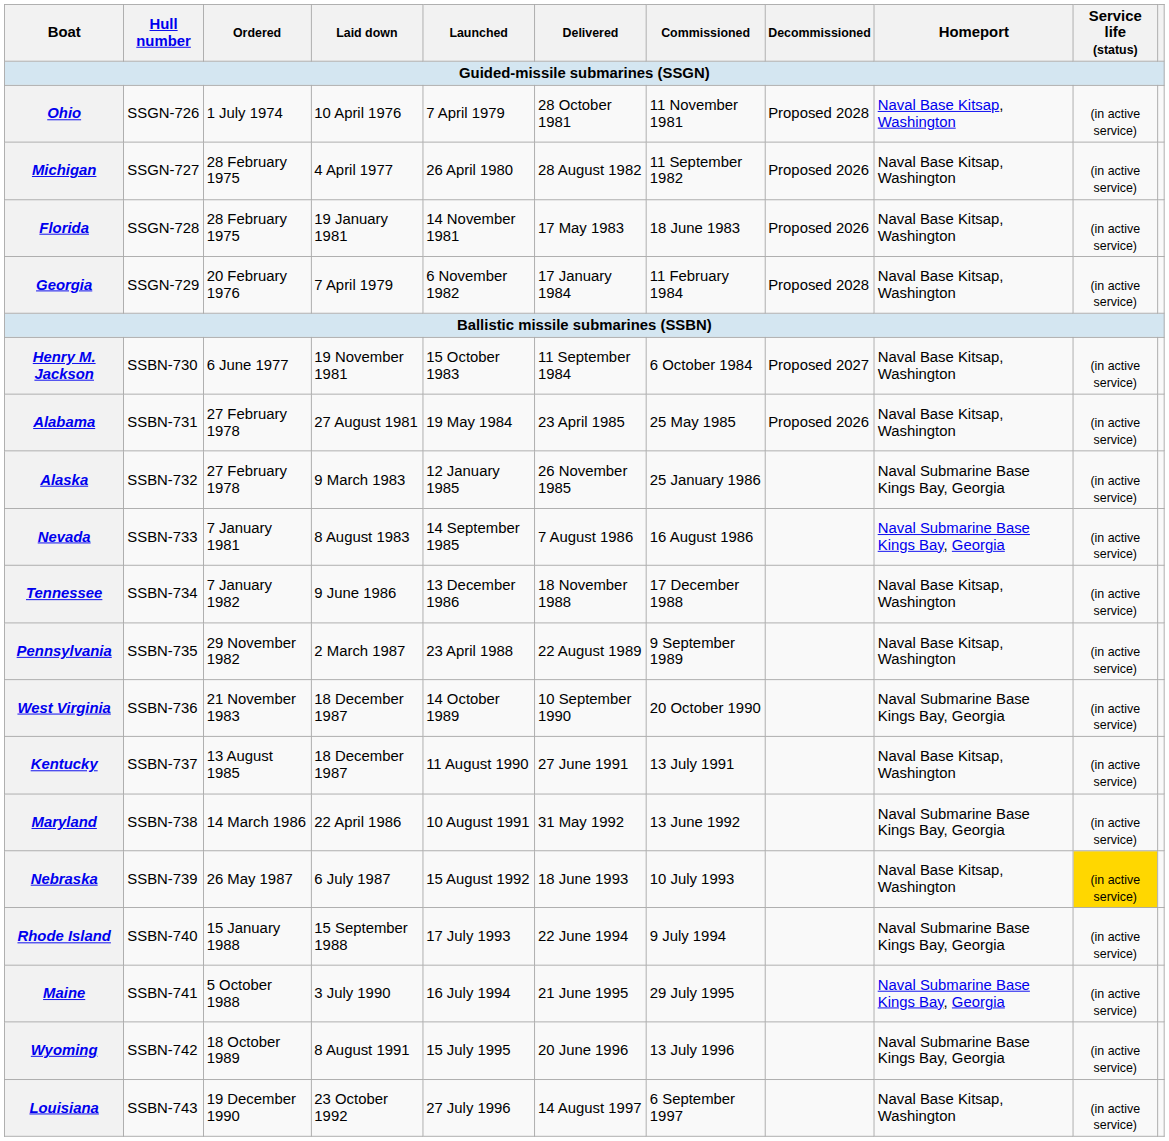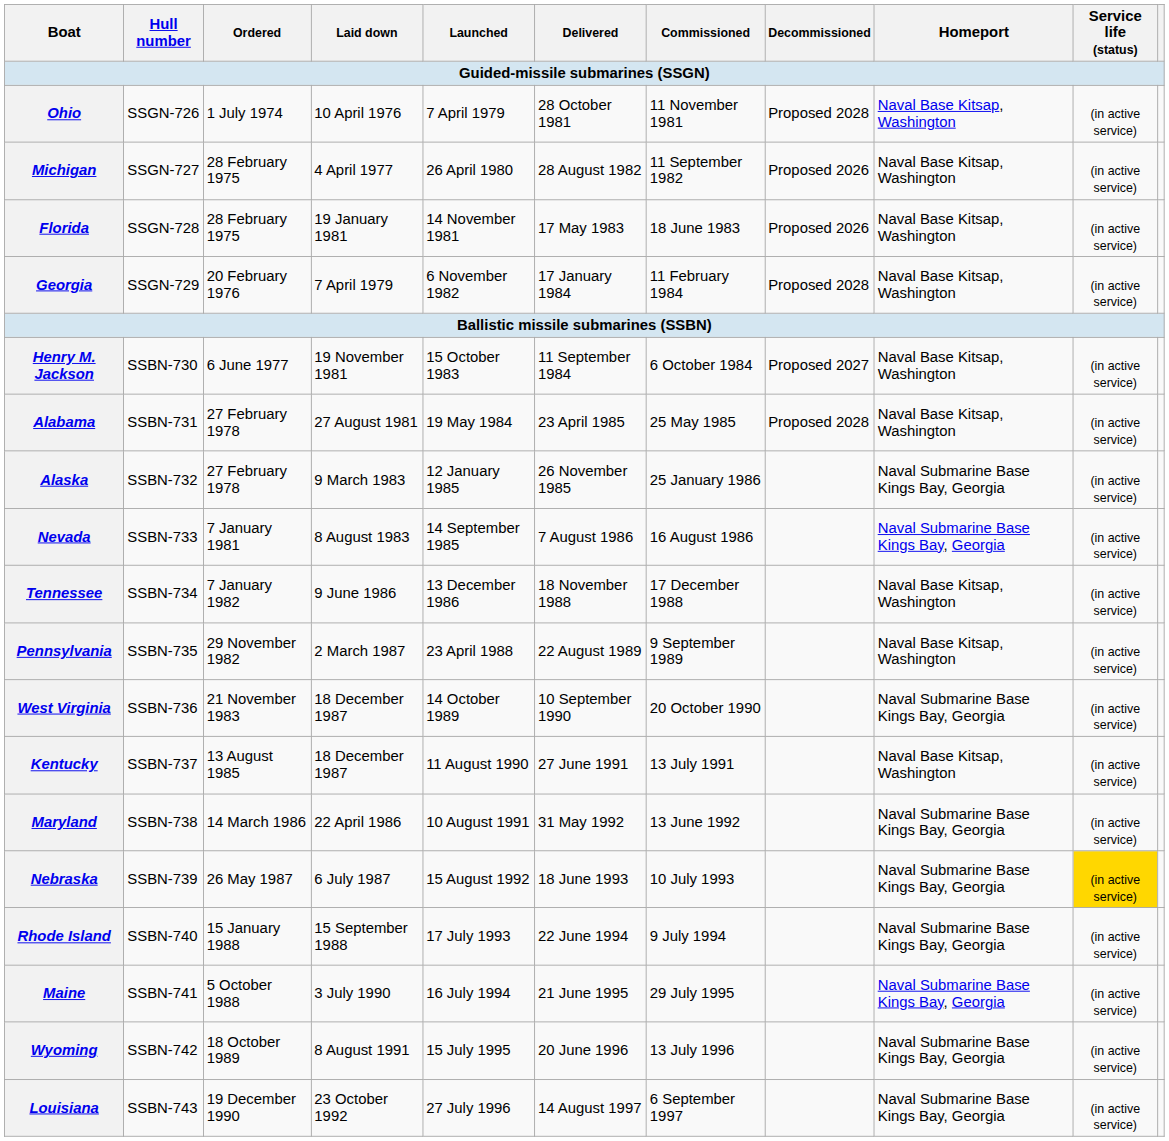 <table class="wikitable unsortable">
 <tr>
 <th>Boat</th>
 <th><a href='#'>Hull number</a></th>
 <th><small>Ordered</small></th>
 <th><small>Laid down</small></th>
 <th><small>Launched</small></th>
 <th><small>Delivered</small></th>
 <th><small>Commissioned</small></th>
 <th><small>Decommissioned</small></th>
 <th>Homeport</th>
 <th style="text-align:center;">Service life<br><small>(status)</small></th>
 <th></th>
 </tr>
 <tr>
 <th colspan="11" style="background: #D4E6F1"><strong>Guided-missile submarines (SSGN)</strong></th>
 </tr>
 <tr>
 <th scope="row"><em><a href='#'>Ohio</a></em></th>
 <td>SSGN-726</td>
 <td>1 July 1974</td>
 <td>10 April 1976</td>
 <td>7 April 1979</td>
 <td>28 October 1981</td>
 <td>11 November 1981</td>
 <td>Proposed 2028</td>
 <td><a href='#'>Naval Base Kitsap</a>, <a href='#'>Washington</a></td>
 <td style="text-align:center;"><br><small>(in active service)</small></td>
 <td style="text-align:center;"></td>
 </tr>
 <tr>
 <th scope="row"><em><a href='#'>Michigan</a></em></th>
 <td>SSGN-727</td>
 <td>28 February 1975</td>
 <td>4 April 1977</td>
 <td>26 April 1980</td>
 <td>28 August 1982</td>
 <td>11 September 1982</td>
 <td>Proposed 2026</td>
 <td>Naval Base Kitsap, Washington</td>
 <td style="text-align:center;"><br><small>(in active service)</small></td>
 <td style="text-align:center;"></td>
 </tr>
 <tr>
 <th scope="row"><em><a href='#'>Florida</a></em></th>
 <td>SSGN-728</td>
 <td>28 February 1975</td>
 <td>19 January 1981</td>
 <td>14 November 1981</td>
 <td>17 May 1983</td>
 <td>18 June 1983</td>
 <td>Proposed 2026</td>
 <td>Naval Base Kitsap, Washington</td>
 <td style="text-align:center;"><br><small>(in active service)</small></td>
 <td style="text-align:center;"></td>
 </tr>
 <tr>
 <th scope="row"><em><a href='#'>Georgia</a></em></th>
 <td>SSGN-729</td>
 <td>20 February 1976</td>
 <td>7 April 1979</td>
 <td>6 November 1982</td>
 <td>17 January 1984</td>
 <td>11 February 1984</td>
 <td>Proposed 2028</td>
 <td>Naval Base Kitsap, Washington</td>
 <td style="text-align:center;"><br><small>(in active service)</small></td>
 <td style="text-align:center;"></td>
 </tr>
 <tr>
 <th colspan="11" style="background: #D4E6F1"><strong>Ballistic missile submarines (SSBN)</strong></th>
 </tr>
 <tr>
 <th scope="row"><em><a href='#'>Henry M. Jackson</a></em><br></th>
 <td>SSBN-730</td>
 <td>6 June 1977</td>
 <td>19 November 1981</td>
 <td>15 October 1983</td>
 <td>11 September 1984</td>
 <td>6 October 1984</td>
 <td>Proposed 2027</td>
 <td>Naval Base Kitsap, Washington</td>
 <td style="text-align:center;"><br><small>(in active service)</small></td>
 <td style="text-align:center;"></td>
 </tr>
 <tr>
 <th scope="row"><em><a href='#'>Alabama</a></em></th>
 <td>SSBN-731</td>
 <td>27 February 1978</td>
 <td>27 August 1981</td>
 <td>19 May 1984</td>
 <td>23 April 1985</td>
 <td>25 May 1985</td>
-<td>Proposed 2026</td>
+<td>Proposed 2028</td>
 <td>Naval Base Kitsap, Washington</td>
 <td style="text-align:center;"><br><small>(in active service)</small></td>
 <td style="text-align:center;"></td>
 </tr>
 <tr>
 <th scope="row"><em><a href='#'>Alaska</a></em></th>
 <td>SSBN-732</td>
 <td>27 February 1978</td>
 <td>9 March 1983</td>
 <td>12 January 1985</td>
 <td>26 November 1985</td>
 <td>25 January 1986</td>
 <td></td>
 <td>Naval Submarine Base Kings Bay, Georgia</td>
 <td style="text-align:center;"><br><small>(in active service)</small></td>
 <td style="text-align:center;"></td>
 </tr>
 <tr>
 <th scope="row"><em><a href='#'>Nevada</a></em></th>
 <td>SSBN-733</td>
 <td>7 January 1981</td>
 <td>8 August 1983</td>
 <td>14 September 1985</td>
 <td>7 August 1986</td>
 <td>16 August 1986</td>
 <td></td>
 <td><a href='#'>Naval Submarine Base Kings Bay</a>, <a href='#'>Georgia</a></td>
 <td style="text-align:center;"><br><small>(in active service)</small></td>
 <td style="text-align:center;"></td>
 </tr>
 <tr>
 <th scope="row"><em><a href='#'>Tennessee</a></em></th>
 <td>SSBN-734</td>
 <td>7 January 1982</td>
 <td>9 June 1986</td>
 <td>13 December 1986</td>
 <td>18 November 1988</td>
 <td>17 December 1988</td>
 <td></td>
 <td>Naval Base Kitsap, Washington</td>
 <td style="text-align:center;"><br><small>(in active service)</small></td>
 <td style="text-align:center;"></td>
 </tr>
 <tr>
 <th scope="row"><em><a href='#'>Pennsylvania</a></em></th>
 <td>SSBN-735</td>
 <td>29 November 1982</td>
 <td>2 March 1987</td>
 <td>23 April 1988</td>
 <td>22 August 1989</td>
 <td>9 September 1989</td>
 <td></td>
 <td>Naval Base Kitsap, Washington</td>
 <td style="text-align:center;"><br><small>(in active service)</small></td>
 <td style="text-align:center;"></td>
 </tr>
 <tr>
 <th scope="row"><em><a href='#'>West Virginia</a></em></th>
 <td>SSBN-736</td>
 <td>21 November 1983</td>
 <td>18 December 1987</td>
 <td>14 October 1989</td>
 <td>10 September 1990</td>
 <td>20 October 1990</td>
 <td></td>
 <td>Naval Submarine Base Kings Bay, Georgia</td>
 <td style="text-align:center;"><br><small>(in active service)</small></td>
 <td style="text-align:center;"></td>
 </tr>
 <tr>
 <th scope="row"><em><a href='#'>Kentucky</a></em></th>
 <td>SSBN-737</td>
 <td>13 August 1985</td>
 <td>18 December 1987</td>
 <td>11 August 1990</td>
 <td>27 June 1991</td>
 <td>13 July 1991</td>
 <td></td>
 <td>Naval Base Kitsap, Washington</td>
 <td style="text-align:center;"><br><small>(in active service)</small></td>
 <td style="text-align:center;"></td>
 </tr>
 <tr>
 <th scope="row"><em><a href='#'>Maryland</a></em></th>
 <td>SSBN-738</td>
 <td>14 March 1986</td>
 <td>22 April 1986</td>
 <td>10 August 1991</td>
 <td>31 May 1992</td>
 <td>13 June 1992</td>
 <td></td>
 <td>Naval Submarine Base Kings Bay, Georgia</td>
 <td style="text-align:center;"><br><small>(in active service)</small></td>
 <td style="text-align:center;"></td>
 </tr>
 <tr>
 <th scope="row"><em><a href='#'>Nebraska</a></em></th>
 <td>SSBN-739</td>
 <td>26 May 1987</td>
 <td>6 July 1987</td>
 <td>15 August 1992</td>
 <td>18 June 1993</td>
 <td>10 July 1993</td>
 <td></td>
-<td>Naval Base Kitsap, Washington</td>
+<td>Naval Submarine Base Kings Bay, Georgia</td>
 <td style="background: gold; text-align:center;"><br><small>(in active service)</small></td>
 <td style="text-align:center;"></td>
 </tr>
 <tr>
 <th scope="row"><em><a href='#'>Rhode Island</a></em></th>
 <td>SSBN-740</td>
 <td>15 January 1988</td>
 <td>15 September 1988</td>
 <td>17 July 1993</td>
 <td>22 June 1994</td>
 <td>9 July 1994</td>
 <td></td>
 <td>Naval Submarine Base Kings Bay, Georgia</td>
 <td style="text-align:center;"><br><small>(in active service)</small></td>
 <td style="text-align:center;"></td>
 </tr>
 <tr>
 <th scope="row"><em><a href='#'>Maine</a></em></th>
 <td>SSBN-741</td>
 <td>5 October 1988</td>
 <td>3 July 1990</td>
 <td>16 July 1994</td>
 <td>21 June 1995</td>
 <td>29 July 1995</td>
 <td></td>
 <td><a href='#'>Naval Submarine Base Kings Bay</a>, <a href='#'>Georgia</a></td>
 <td style="text-align:center;"><br><small>(in active service)</small></td>
 <td style="text-align:center;"></td>
 </tr>
 <tr>
 <th scope="row"><em><a href='#'>Wyoming</a></em></th>
 <td>SSBN-742</td>
 <td>18 October 1989</td>
 <td>8 August 1991</td>
 <td>15 July 1995</td>
 <td>20 June 1996</td>
 <td>13 July 1996</td>
 <td></td>
 <td>Naval Submarine Base Kings Bay, Georgia</td>
 <td style="text-align:center;"><br><small>(in active service)</small></td>
 <td style="text-align:center;"></td>
 </tr>
 <tr>
 <th scope="row"><em><a href='#'>Louisiana</a></em></th>
 <td>SSBN-743</td>
 <td>19 December 1990</td>
 <td>23 October 1992</td>
 <td>27 July 1996</td>
 <td>14 August 1997</td>
 <td>6 September 1997</td>
 <td></td>
-<td>Naval Base Kitsap, Washington</td>
+<td>Naval Submarine Base Kings Bay, Georgia</td>
 <td style="text-align:center;"><br><small>(in active service)</small></td>
 <td style="text-align:center;"></td>
 </tr>
 </table>
